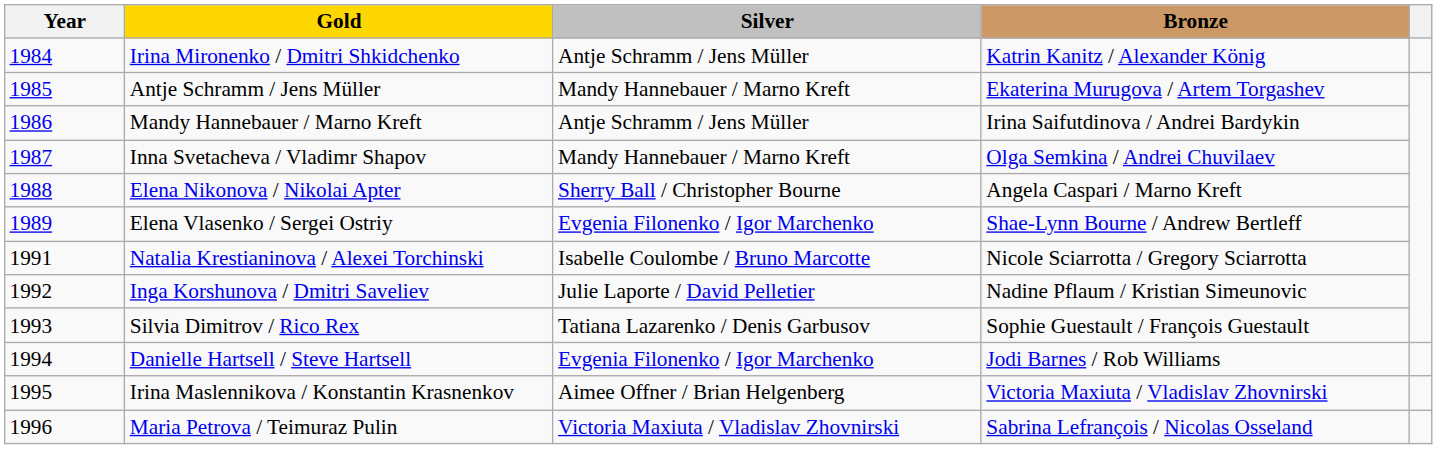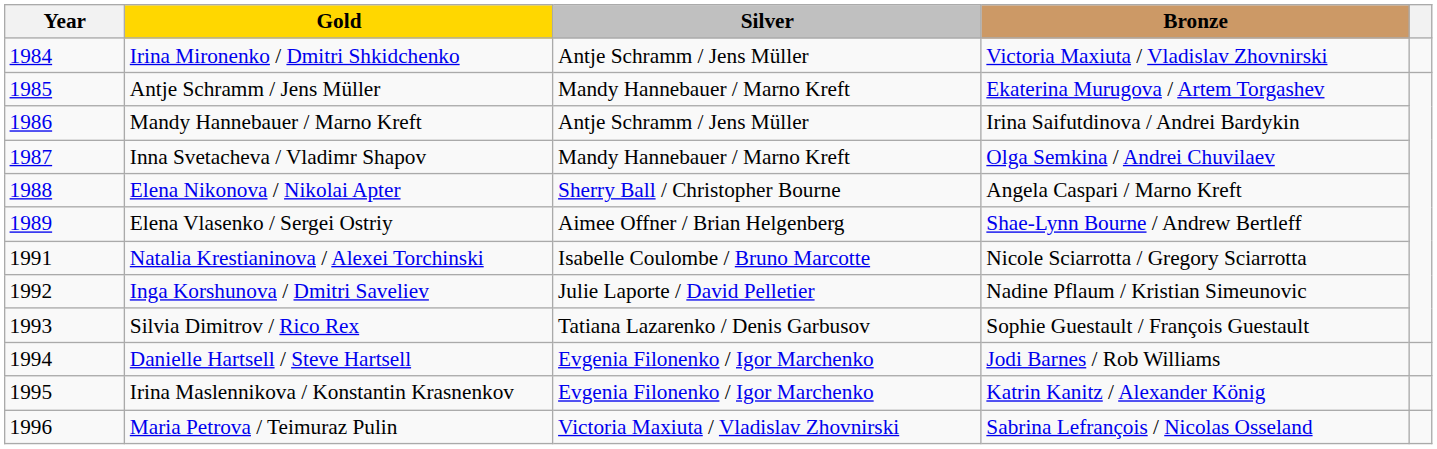 <table class="wikitable unsortable" style="text-align:left; width:85%">
 <tr>
 <th scope="col" style="text-align:center">Year</th>
 <td scope="col" style="text-align:center; width:30%; background:gold"><strong>Gold</strong></td>
 <td scope="col" style="text-align:center; width:30%; background:silver"><strong>Silver</strong></td>
 <td scope="col" style="text-align:center; width:30%; background:#c96"><strong>Bronze</strong></td>
 <th scope="col" style="text-align:center"></th>
 </tr>
 <tr>
 <td><a href='#'>1984</a></td>
 <td> <a href='#'>Irina Mironenko</a> / <a href='#'>Dmitri Shkidchenko</a></td>
 <td> Antje Schramm / Jens Müller</td>
-<td> <a href='#'>Katrin Kanitz</a> / <a href='#'>Alexander König</a></td>
+<td> <a href='#'>Victoria Maxiuta</a> / <a href='#'>Vladislav Zhovnirski</a></td>
 <td></td>
 </tr>
 <tr>
 <td><a href='#'>1985</a></td>
 <td> Antje Schramm / Jens Müller</td>
 <td> Mandy Hannebauer / Marno Kreft</td>
 <td> <a href='#'>Ekaterina Murugova</a> / <a href='#'>Artem Torgashev</a></td>
 <td rowspan="8"></td>
 </tr>
 <tr>
 <td><a href='#'>1986</a></td>
 <td> Mandy Hannebauer / Marno Kreft</td>
 <td> Antje Schramm / Jens Müller</td>
 <td> Irina Saifutdinova / Andrei Bardykin</td>
 </tr>
 <tr>
 <td><a href='#'>1987</a></td>
 <td> Inna Svetacheva /  Vladimr Shapov</td>
 <td> Mandy Hannebauer / Marno Kreft</td>
 <td> <a href='#'>Olga Semkina</a> / <a href='#'>Andrei Chuvilaev</a></td>
 </tr>
 <tr>
 <td><a href='#'>1988</a></td>
 <td> <a href='#'>Elena Nikonova</a> / <a href='#'>Nikolai Apter</a></td>
 <td> <a href='#'>Sherry Ball</a> / Christopher Bourne</td>
 <td> Angela Caspari / Marno Kreft</td>
 </tr>
 <tr>
 <td><a href='#'>1989</a></td>
 <td> Elena Vlasenko / Sergei Ostriy</td>
-<td> <a href='#'>Evgenia Filonenko</a> / <a href='#'>Igor Marchenko</a></td>
+<td> Aimee Offner / Brian Helgenberg</td>
 <td> <a href='#'>Shae-Lynn Bourne</a> / Andrew Bertleff</td>
 </tr>
 <tr>
 <td>1991</td>
 <td> <a href='#'>Natalia Krestianinova</a> / <a href='#'>Alexei Torchinski</a></td>
 <td> Isabelle Coulombe / <a href='#'>Bruno Marcotte</a></td>
 <td> Nicole Sciarrotta / Gregory Sciarrotta</td>
 </tr>
 <tr>
 <td>1992</td>
 <td> <a href='#'>Inga Korshunova</a> / <a href='#'>Dmitri Saveliev</a></td>
 <td> Julie Laporte / <a href='#'>David Pelletier</a></td>
 <td> Nadine Pflaum / Kristian Simeunovic</td>
 </tr>
 <tr>
 <td>1993</td>
 <td> Silvia Dimitrov / <a href='#'>Rico Rex</a></td>
 <td> Tatiana Lazarenko / Denis Garbusov</td>
 <td> Sophie Guestault / François Guestault</td>
 </tr>
 <tr>
 <td>1994</td>
 <td> <a href='#'>Danielle Hartsell</a> / <a href='#'>Steve Hartsell</a></td>
 <td> <a href='#'>Evgenia Filonenko</a> / <a href='#'>Igor Marchenko</a></td>
 <td> <a href='#'>Jodi Barnes</a> /  Rob Williams</td>
 <td></td>
 </tr>
 <tr>
 <td>1995</td>
 <td> Irina Maslennikova / Konstantin Krasnenkov</td>
-<td> Aimee Offner / Brian Helgenberg</td>
-<td> <a href='#'>Victoria Maxiuta</a> / <a href='#'>Vladislav Zhovnirski</a></td>
+<td> <a href='#'>Evgenia Filonenko</a> / <a href='#'>Igor Marchenko</a></td>
+<td> <a href='#'>Katrin Kanitz</a> / <a href='#'>Alexander König</a></td>
 <td></td>
 </tr>
 <tr>
 <td>1996</td>
 <td> <a href='#'>Maria Petrova</a> / Teimuraz Pulin</td>
 <td> <a href='#'>Victoria Maxiuta</a> / <a href='#'>Vladislav Zhovnirski</a></td>
 <td> <a href='#'>Sabrina Lefrançois</a> / <a href='#'>Nicolas Osseland</a></td>
 <td></td>
 </tr>
 </table>
